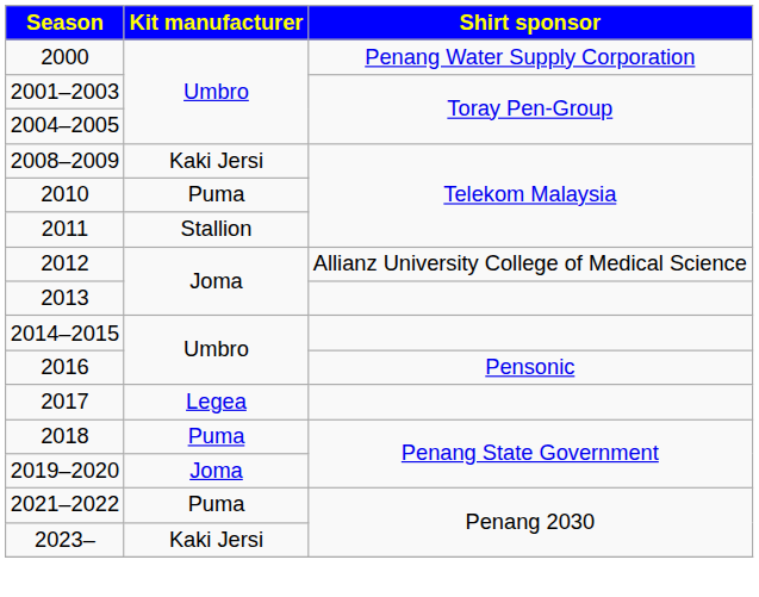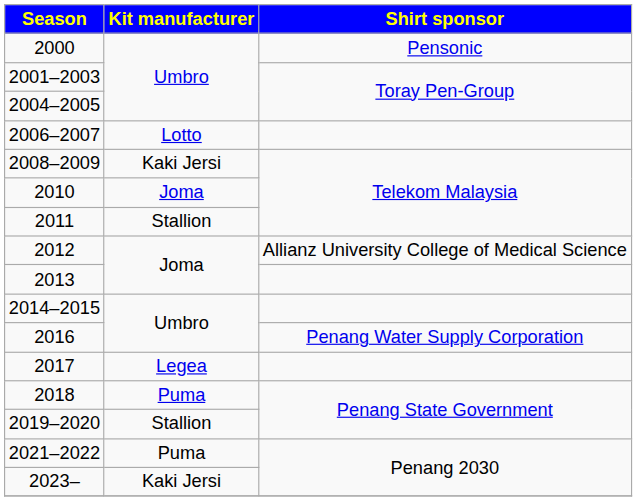 <table class="wikitable" style="text-align: center">
 <tr>
 <th style="background:blue; color:yellow;">Season</th>
 <th style="background:blue; color:yellow;">Kit manufacturer</th>
 <th style="background:blue; color:yellow;">Shirt sponsor</th>
 </tr>
 <tr>
 <td>2000</td>
 <td rowspan=3><a href='#'>Umbro</a></td>
-<td rowspan=1><a href='#'>Penang Water Supply Corporation</a></td>
+<td><a href='#'>Pensonic</a></td>
 </tr>
 <tr>
 <td>2001–2003</td>
 <td rowspan=2><a href='#'>Toray Pen-Group</a></td>
 </tr>
 <tr>
 <td>2004–2005</td>
 </tr>
 <tr>
+<td>2006–2007</td>
+<td><a href='#'>Lotto</a></td>
+<td></td>
+</tr>
+<tr>
 <td>2008–2009</td>
 <td>Kaki Jersi</td>
 <td rowspan=3><a href='#'>Telekom Malaysia</a></td>
 </tr>
 <tr>
 <td>2010</td>
-<td>Puma</td>
+<td><a href='#'>Joma</a></td>
 </tr>
 <tr>
 <td>2011</td>
 <td>Stallion</td>
 </tr>
 <tr>
 <td>2012</td>
 <td rowspan=2>Joma</td>
 <td>Allianz University College of Medical Science</td>
 </tr>
 <tr>
 <td>2013</td>
 <td></td>
 </tr>
 <tr>
 <td>2014–2015</td>
 <td rowspan=2>Umbro</td>
 <td rowspan=1></td>
 </tr>
 <tr>
 <td>2016</td>
-<td><a href='#'>Pensonic</a></td>
+<td rowspan=1><a href='#'>Penang Water Supply Corporation</a></td>
 </tr>
 <tr>
 <td>2017</td>
 <td><a href='#'>Legea</a></td>
 <td rowspan=1></td>
 </tr>
 <tr>
 <td>2018</td>
 <td><a href='#'>Puma</a></td>
 <td rowspan=2><a href='#'>Penang State Government</a></td>
 </tr>
 <tr>
 <td>2019–2020</td>
-<td><a href='#'>Joma</a></td>
+<td>Stallion</td>
 </tr>
 <tr>
 <td>2021–2022</td>
 <td>Puma</td>
 <td rowspan="2">Penang 2030</td>
 </tr>
 <tr>
 <td>2023–</td>
 <td>Kaki Jersi</td>
 </tr>
 <tr>
 </tr>
 </table>
